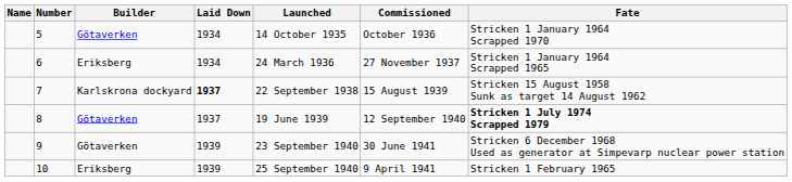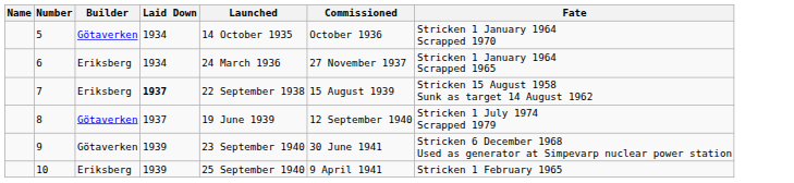 <table class="wikitable" border="1">
 <tr>
 <th>Name</th>
 <th>Number</th>
 <th>Builder</th>
 <th>Laid Down</th>
 <th>Launched</th>
 <th>Commissioned</th>
 <th>Fate</th>
 </tr>
 <tr>
 <td></td>
 <td>5</td>
 <td><a href='#'>Götaverken</a></td>
 <td>1934</td>
 <td>14 October 1935</td>
 <td>October 1936</td>
 <td>Stricken 1 January 1964<br>Scrapped 1970</td>
 </tr>
 <tr>
 <td></td>
 <td>6</td>
 <td>Eriksberg</td>
 <td>1934</td>
 <td>24 March 1936</td>
 <td>27 November 1937</td>
 <td>Stricken 1 January 1964<br>Scrapped 1965</td>
 </tr>
 <tr>
 <td></td>
 <td>7</td>
-<td>Karlskrona dockyard</td>
+<td>Eriksberg</td>
 <td><strong>1937</strong></td>
 <td>22 September 1938</td>
 <td>15 August 1939</td>
 <td>Stricken 15 August 1958<br>Sunk as target 14 August 1962</td>
 </tr>
 <tr>
 <td></td>
 <td>8</td>
 <td><a href='#'>Götaverken</a></td>
 <td>1937</td>
 <td>19 June 1939</td>
 <td>12 September 1940</td>
-<td><strong>Stricken 1 July 1974<br>Scrapped 1979</strong></td>
+<td>Stricken 1 July 1974<br>Scrapped 1979</td>
 </tr>
 <tr>
 <td></td>
 <td>9</td>
 <td>Götaverken</td>
 <td>1939</td>
 <td>23 September 1940</td>
 <td>30 June 1941</td>
 <td>Stricken 6 December 1968<br>Used as generator at Simpevarp nuclear power station</td>
 </tr>
 <tr>
 <td></td>
 <td>10</td>
 <td>Eriksberg</td>
 <td>1939</td>
 <td>25 September 1940</td>
 <td>9 April 1941</td>
 <td>Stricken 1 February 1965</td>
 </tr>
 </table>
